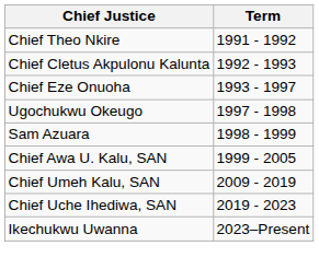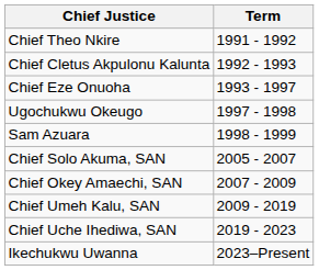 <table class="wikitable">
 <tr>
 <th>Chief Justice</th>
 <th>Term</th>
 </tr>
 <tr>
 <td>Chief Theo Nkire</td>
 <td>1991 - 1992</td>
 </tr>
 <tr>
 <td>Chief Cletus Akpulonu Kalunta</td>
 <td>1992 - 1993</td>
 </tr>
 <tr>
 <td>Chief Eze Onuoha</td>
 <td>1993 - 1997</td>
 </tr>
 <tr>
 <td>Ugochukwu Okeugo</td>
 <td>1997 - 1998</td>
 </tr>
 <tr>
 <td>Sam Azuara</td>
 <td>1998 - 1999</td>
 </tr>
 <tr>
-<td>Chief Awa U. Kalu, SAN</td>
-<td>1999 - 2005</td>
+<td>Chief Solo Akuma, SAN</td>
+<td>2005 - 2007</td>
+</tr>
+<tr>
+<td>Chief Okey Amaechi, SAN</td>
+<td>2007 - 2009</td>
 </tr>
 <tr>
 <td>Chief Umeh Kalu, SAN</td>
 <td>2009 - 2019</td>
 </tr>
 <tr>
 <td>Chief Uche Ihediwa, SAN</td>
 <td>2019 - 2023</td>
 </tr>
 <tr>
 <td>Ikechukwu Uwanna</td>
 <td>2023–Present</td>
 </tr>
 </table>
